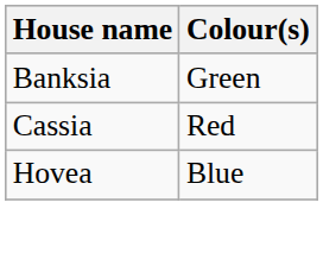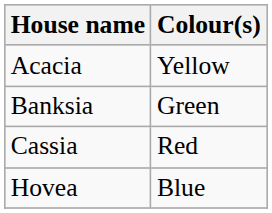 <table class="wikitable" border="1">
 <tr>
 <th>House name</th>
 <th>Colour(s)</th>
+</tr>
+<tr>
+<td>Acacia</td>
+<td> Yellow</td>
 </tr>
 <tr>
 <td>Banksia</td>
 <td> Green</td>
 </tr>
 <tr>
 <td>Cassia</td>
 <td> Red</td>
 </tr>
 <tr>
 <td>Hovea</td>
 <td> Blue</td>
 </tr>
 </table>
